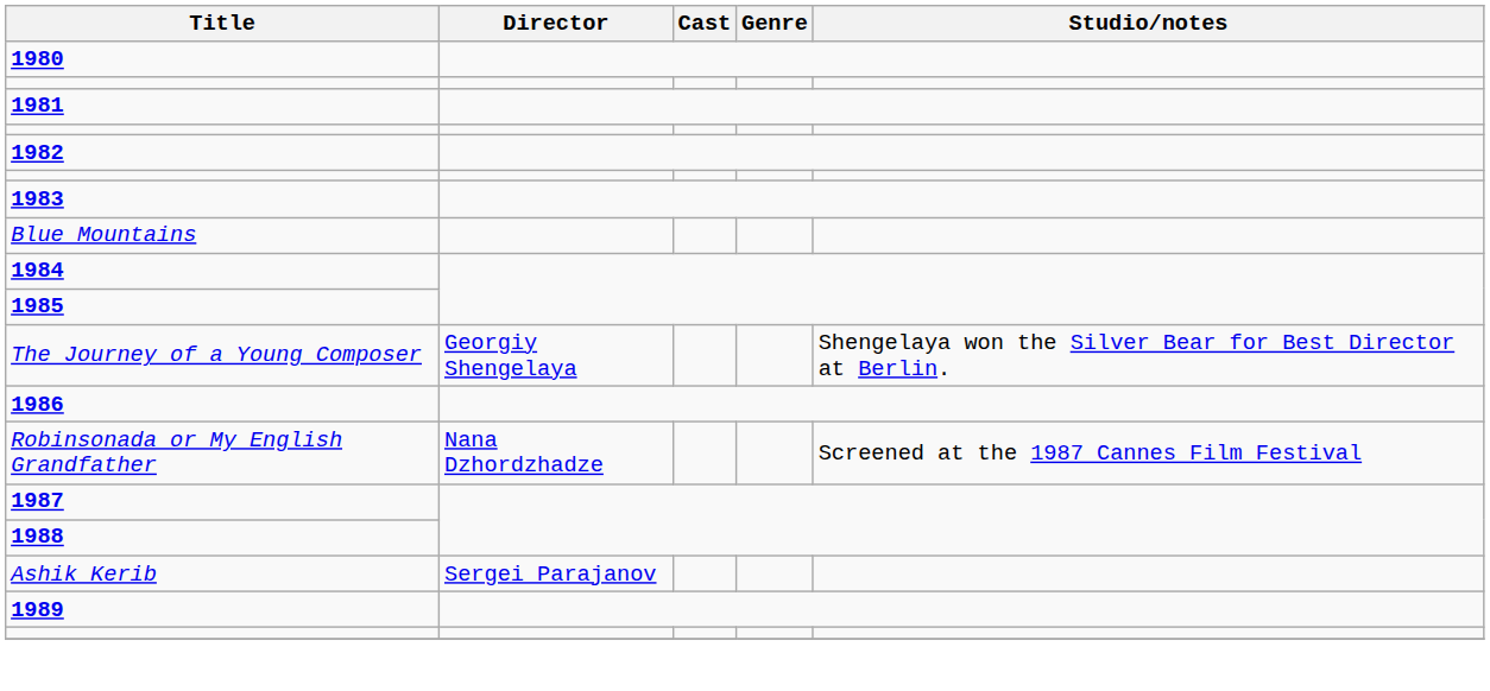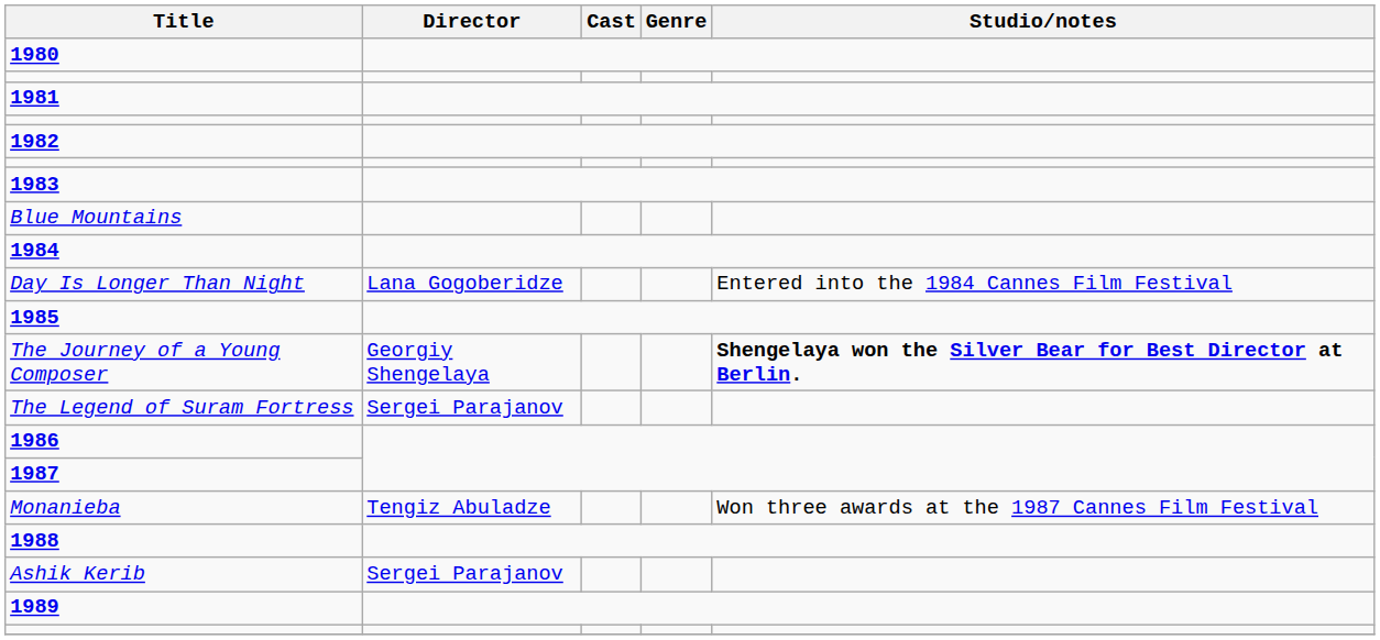 <table class="wikitable">
 <tr>
 <th>Title</th>
 <th>Director</th>
 <th>Cast</th>
 <th>Genre</th>
 <th>Studio/notes</th>
 </tr>
 <tr>
 <td><strong><a href='#'>1980</a></strong></td>
 </tr>
 <tr>
 <td></td>
 <td></td>
 <td></td>
 <td></td>
 <td></td>
 </tr>
 <tr>
 <td><strong><a href='#'>1981</a></strong></td>
 </tr>
 <tr>
 <td></td>
 <td></td>
 <td></td>
 <td></td>
 <td></td>
 </tr>
 <tr>
 <td><strong><a href='#'>1982</a></strong></td>
 </tr>
 <tr>
 <td></td>
 <td></td>
 <td></td>
 <td></td>
 <td></td>
 </tr>
 <tr>
 <td><strong><a href='#'>1983</a></strong></td>
 </tr>
 <tr>
 <td><em><a href='#'>Blue Mountains</a></em></td>
 <td></td>
 <td></td>
 <td></td>
 <td></td>
 </tr>
 <tr>
 <td><strong><a href='#'>1984</a></strong></td>
 </tr>
 <tr>
+<td><em><a href='#'>Day Is Longer Than Night</a></em></td>
+<td><a href='#'>Lana Gogoberidze</a></td>
+<td></td>
+<td></td>
+<td>Entered into the <a href='#'>1984 Cannes Film Festival</a></td>
+</tr>
+<tr>
 <td><strong><a href='#'>1985</a></strong></td>
 </tr>
 <tr>
 <td><em><a href='#'>The Journey of a Young Composer</a></em></td>
 <td><a href='#'>Georgiy Shengelaya</a></td>
 <td></td>
 <td></td>
-<td>Shengelaya won the <a href='#'>Silver Bear for Best Director</a> at <a href='#'>Berlin</a>.</td>
+<td><strong>Shengelaya won the <a href='#'>Silver Bear for Best Director</a> at <a href='#'>Berlin</a>.</strong></td>
+</tr>
+<tr>
+<td><em><a href='#'>The Legend of Suram Fortress</a></em></td>
+<td><a href='#'>Sergei Parajanov</a></td>
+<td></td>
+<td></td>
+<td></td>
 </tr>
 <tr>
 <td><strong><a href='#'>1986</a></strong></td>
 </tr>
 <tr>
-<td><em><a href='#'>Robinsonada or My English Grandfather</a></em></td>
-<td><a href='#'>Nana Dzhordzhadze</a></td>
+<td><strong><a href='#'>1987</a></strong></td>
+</tr>
+<tr>
+<td><em><a href='#'>Monanieba</a></em></td>
+<td><a href='#'>Tengiz Abuladze</a></td>
 <td></td>
 <td></td>
-<td>Screened at the <a href='#'>1987 Cannes Film Festival</a></td>
-</tr>
-<tr>
-<td><strong><a href='#'>1987</a></strong></td>
+<td>Won three awards at the <a href='#'>1987 Cannes Film Festival</a></td>
 </tr>
 <tr>
 <td><strong><a href='#'>1988</a></strong></td>
 </tr>
 <tr>
 <td><em><a href='#'>Ashik Kerib</a></em></td>
 <td><a href='#'>Sergei Parajanov</a></td>
 <td></td>
 <td></td>
 <td></td>
 </tr>
 <tr>
 <td><strong><a href='#'>1989</a></strong></td>
 </tr>
 <tr>
 <td></td>
 <td></td>
 <td></td>
 <td></td>
 <td></td>
 </tr>
 <tr>
 </tr>
 </table>
